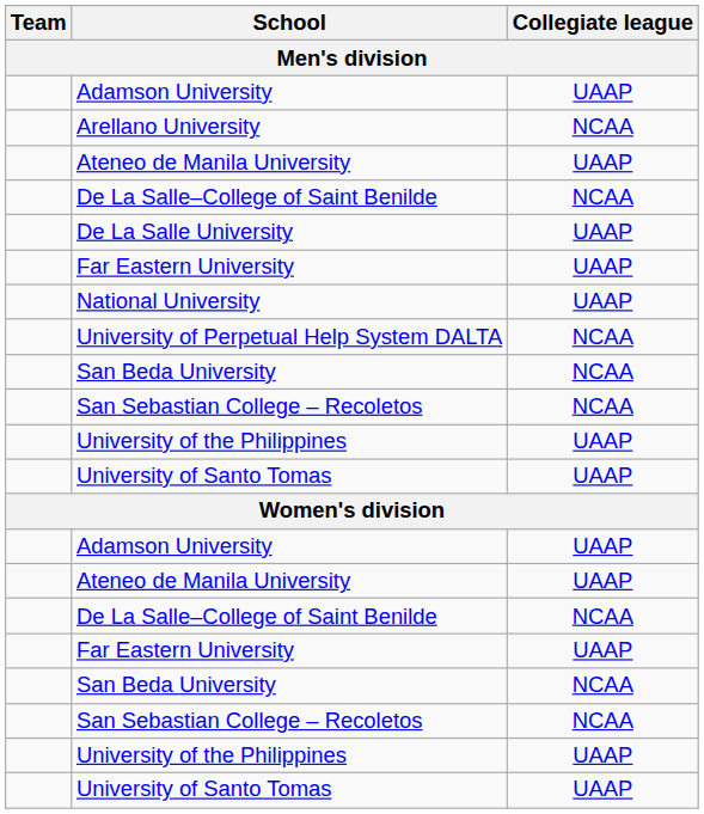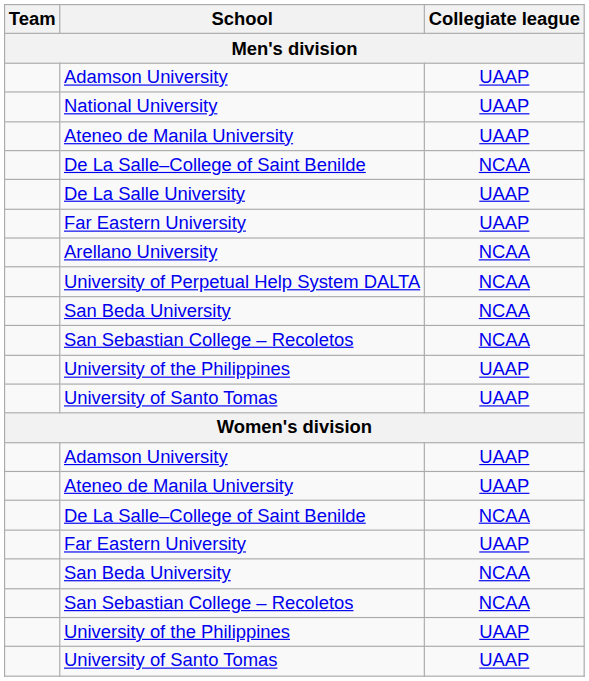 <table class="wikitable sortable">
 <tr>
 <th>Team</th>
 <th>School</th>
 <th>Collegiate league</th>
 </tr>
 <tr>
 <th colspan=3>Men's division</th>
 </tr>
 <tr>
 <td></td>
 <td><a href='#'>Adamson University</a></td>
 <td align=center><a href='#'>UAAP</a></td>
 </tr>
 <tr>
 <td></td>
-<td><a href='#'>Arellano University</a></td>
-<td align=center><a href='#'>NCAA</a></td>
+<td><a href='#'>National University</a></td>
+<td align=center><a href='#'>UAAP</a></td>
 </tr>
 <tr>
 <td></td>
 <td><a href='#'>Ateneo de Manila University</a></td>
 <td align=center><a href='#'>UAAP</a></td>
 </tr>
 <tr>
 <td></td>
 <td><a href='#'>De La Salle–College of Saint Benilde</a></td>
 <td align=center><a href='#'>NCAA</a></td>
 </tr>
 <tr>
 <td></td>
 <td><a href='#'>De La Salle University</a></td>
 <td align=center><a href='#'>UAAP</a></td>
 </tr>
 <tr>
 <td></td>
 <td><a href='#'>Far Eastern University</a></td>
 <td align=center><a href='#'>UAAP</a></td>
 </tr>
 <tr>
 <td></td>
-<td><a href='#'>National University</a></td>
-<td align=center><a href='#'>UAAP</a></td>
+<td><a href='#'>Arellano University</a></td>
+<td align=center><a href='#'>NCAA</a></td>
 </tr>
 <tr>
 <td></td>
 <td><a href='#'>University of Perpetual Help System DALTA</a></td>
 <td align=center><a href='#'>NCAA</a></td>
 </tr>
 <tr>
 <td></td>
 <td><a href='#'>San Beda University</a></td>
 <td align=center><a href='#'>NCAA</a></td>
 </tr>
 <tr>
 <td></td>
 <td><a href='#'>San Sebastian College – Recoletos</a></td>
 <td align=center><a href='#'>NCAA</a></td>
 </tr>
 <tr>
 <td></td>
 <td><a href='#'>University of the Philippines</a></td>
 <td align=center><a href='#'>UAAP</a></td>
 </tr>
 <tr>
 <td></td>
 <td><a href='#'>University of Santo Tomas</a></td>
 <td align=center><a href='#'>UAAP</a></td>
 </tr>
 <tr>
 <th colspan=3>Women's division</th>
 </tr>
 <tr>
 <td></td>
 <td><a href='#'>Adamson University</a></td>
 <td align=center><a href='#'>UAAP</a></td>
 </tr>
 <tr>
 <td></td>
 <td><a href='#'>Ateneo de Manila University</a></td>
 <td align=center><a href='#'>UAAP</a></td>
 </tr>
 <tr>
 <td></td>
 <td><a href='#'>De La Salle–College of Saint Benilde</a></td>
 <td align=center><a href='#'>NCAA</a></td>
 </tr>
 <tr>
 <td></td>
 <td><a href='#'>Far Eastern University</a></td>
 <td align=center><a href='#'>UAAP</a></td>
 </tr>
 <tr>
 <td></td>
 <td><a href='#'>San Beda University</a></td>
 <td align=center><a href='#'>NCAA</a></td>
 </tr>
 <tr>
 <td></td>
 <td><a href='#'>San Sebastian College – Recoletos</a></td>
 <td align=center><a href='#'>NCAA</a></td>
 </tr>
 <tr>
 <td></td>
 <td><a href='#'>University of the Philippines</a></td>
 <td align=center><a href='#'>UAAP</a></td>
 </tr>
 <tr>
 <td></td>
 <td><a href='#'>University of Santo Tomas</a></td>
 <td align=center><a href='#'>UAAP</a></td>
 </tr>
 </table>
